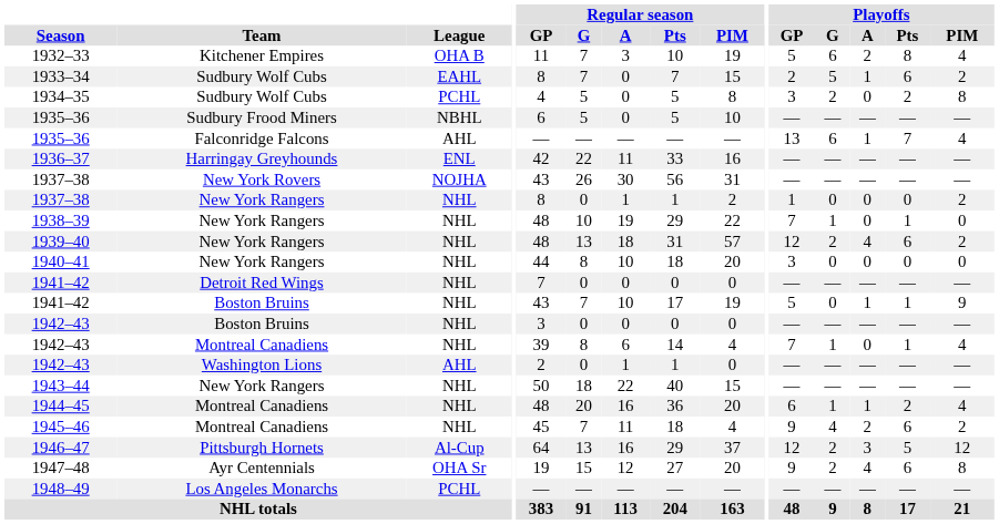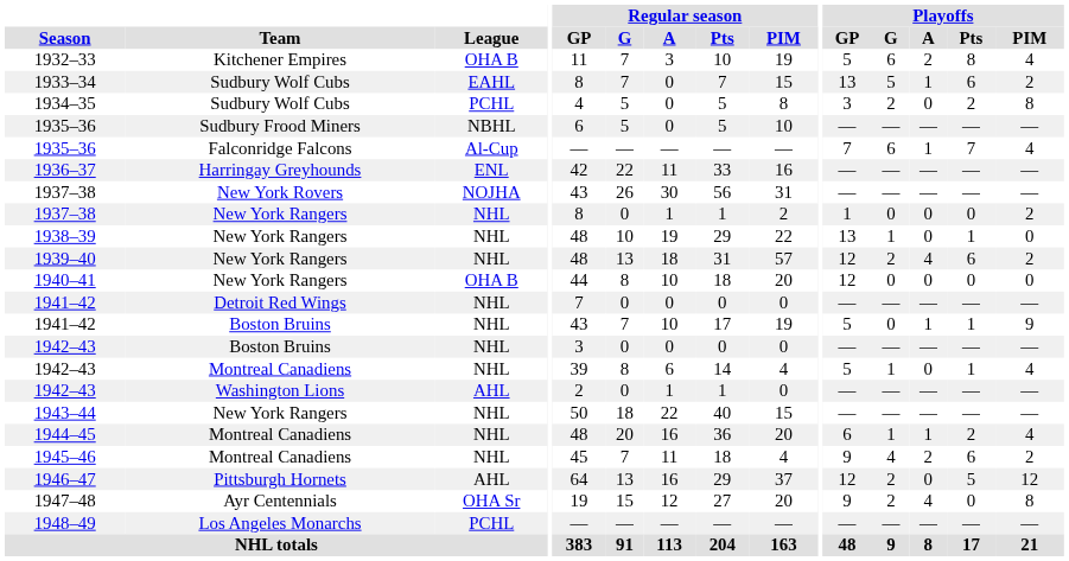 <table border="0" cellpadding="1" cellspacing="0" style="text-align:center; width:60em">
 <tr bgcolor="#e0e0e0">
 <th colspan="3" bgcolor="#ffffff"></th>
 <th rowspan="100" bgcolor="#ffffff"></th>
 <th colspan="5"><a href='#'>Regular season</a></th>
 <th rowspan="100" bgcolor="#ffffff"></th>
 <th colspan="5"><a href='#'>Playoffs</a></th>
 </tr>
 <tr bgcolor="#e0e0e0">
 <th><a href='#'>Season</a></th>
 <th>Team</th>
 <th>League</th>
 <th>GP</th>
 <th><a href='#'>G</a></th>
 <th><a href='#'>A</a></th>
 <th><a href='#'>Pts</a></th>
 <th><a href='#'>PIM</a></th>
 <th>GP</th>
 <th>G</th>
 <th>A</th>
 <th>Pts</th>
 <th>PIM</th>
 </tr>
 <tr>
 <td>1932–33</td>
 <td>Kitchener Empires</td>
 <td><a href='#'>OHA B</a></td>
 <td>11</td>
 <td>7</td>
 <td>3</td>
 <td>10</td>
 <td>19</td>
 <td>5</td>
 <td>6</td>
 <td>2</td>
 <td>8</td>
 <td>4</td>
 </tr>
 <tr bgcolor="#f0f0f0">
 <td>1933–34</td>
 <td>Sudbury Wolf Cubs</td>
 <td><a href='#'>EAHL</a></td>
 <td>8</td>
 <td>7</td>
 <td>0</td>
 <td>7</td>
 <td>15</td>
-<td>2</td>
+<td>13</td>
 <td>5</td>
 <td>1</td>
 <td>6</td>
 <td>2</td>
 </tr>
 <tr>
 <td>1934–35</td>
 <td>Sudbury Wolf Cubs</td>
 <td><a href='#'>PCHL</a></td>
 <td>4</td>
 <td>5</td>
 <td>0</td>
 <td>5</td>
 <td>8</td>
 <td>3</td>
 <td>2</td>
 <td>0</td>
 <td>2</td>
 <td>8</td>
 </tr>
 <tr bgcolor="#f0f0f0">
 <td>1935–36</td>
 <td>Sudbury Frood Miners</td>
 <td>NBHL</td>
 <td>6</td>
 <td>5</td>
 <td>0</td>
 <td>5</td>
 <td>10</td>
 <td>—</td>
 <td>—</td>
 <td>—</td>
 <td>—</td>
 <td>—</td>
 </tr>
 <tr>
 <td><a href='#'>1935–36</a></td>
 <td>Falconridge Falcons</td>
-<td>AHL</td>
+<td><a href='#'>Al-Cup</a></td>
 <td>—</td>
 <td>—</td>
 <td>—</td>
 <td>—</td>
 <td>—</td>
-<td>13</td>
+<td>7</td>
 <td>6</td>
 <td>1</td>
 <td>7</td>
 <td>4</td>
 </tr>
 <tr bgcolor="#f0f0f0">
 <td><a href='#'>1936–37</a></td>
 <td><a href='#'>Harringay Greyhounds</a></td>
 <td><a href='#'>ENL</a></td>
 <td>42</td>
 <td>22</td>
 <td>11</td>
 <td>33</td>
 <td>16</td>
 <td>—</td>
 <td>—</td>
 <td>—</td>
 <td>—</td>
 <td>—</td>
 </tr>
 <tr>
 <td>1937–38</td>
 <td><a href='#'>New York Rovers</a></td>
 <td><a href='#'>NOJHA</a></td>
 <td>43</td>
 <td>26</td>
 <td>30</td>
 <td>56</td>
 <td>31</td>
 <td>—</td>
 <td>—</td>
 <td>—</td>
 <td>—</td>
 <td>—</td>
 </tr>
 <tr bgcolor="#f0f0f0">
 <td><a href='#'>1937–38</a></td>
 <td><a href='#'>New York Rangers</a></td>
 <td><a href='#'>NHL</a></td>
 <td>8</td>
 <td>0</td>
 <td>1</td>
 <td>1</td>
 <td>2</td>
 <td>1</td>
 <td>0</td>
 <td>0</td>
 <td>0</td>
 <td>2</td>
 </tr>
 <tr>
 <td><a href='#'>1938–39</a></td>
 <td>New York Rangers</td>
 <td>NHL</td>
 <td>48</td>
 <td>10</td>
 <td>19</td>
 <td>29</td>
 <td>22</td>
-<td>7</td>
+<td>13</td>
 <td>1</td>
 <td>0</td>
 <td>1</td>
 <td>0</td>
 </tr>
 <tr bgcolor="#f0f0f0">
 <td><a href='#'>1939–40</a></td>
 <td>New York Rangers</td>
 <td>NHL</td>
 <td>48</td>
 <td>13</td>
 <td>18</td>
 <td>31</td>
 <td>57</td>
 <td>12</td>
 <td>2</td>
 <td>4</td>
 <td>6</td>
 <td>2</td>
 </tr>
 <tr>
 <td><a href='#'>1940–41</a></td>
 <td>New York Rangers</td>
-<td>NHL</td>
+<td><a href='#'>OHA B</a></td>
 <td>44</td>
 <td>8</td>
 <td>10</td>
 <td>18</td>
 <td>20</td>
-<td>3</td>
+<td>12</td>
 <td>0</td>
 <td>0</td>
 <td>0</td>
 <td>0</td>
 </tr>
 <tr bgcolor="#f0f0f0">
 <td><a href='#'>1941–42</a></td>
 <td><a href='#'>Detroit Red Wings</a></td>
 <td>NHL</td>
 <td>7</td>
 <td>0</td>
 <td>0</td>
 <td>0</td>
 <td>0</td>
 <td>—</td>
 <td>—</td>
 <td>—</td>
 <td>—</td>
 <td>—</td>
 </tr>
 <tr>
 <td>1941–42</td>
 <td><a href='#'>Boston Bruins</a></td>
 <td>NHL</td>
 <td>43</td>
 <td>7</td>
 <td>10</td>
 <td>17</td>
 <td>19</td>
 <td>5</td>
 <td>0</td>
 <td>1</td>
 <td>1</td>
 <td>9</td>
 </tr>
 <tr bgcolor="#f0f0f0">
 <td><a href='#'>1942–43</a></td>
 <td>Boston Bruins</td>
 <td>NHL</td>
 <td>3</td>
 <td>0</td>
 <td>0</td>
 <td>0</td>
 <td>0</td>
 <td>—</td>
 <td>—</td>
 <td>—</td>
 <td>—</td>
 <td>—</td>
 </tr>
 <tr>
 <td>1942–43</td>
 <td><a href='#'>Montreal Canadiens</a></td>
 <td>NHL</td>
 <td>39</td>
 <td>8</td>
 <td>6</td>
 <td>14</td>
 <td>4</td>
-<td>7</td>
+<td>5</td>
 <td>1</td>
 <td>0</td>
 <td>1</td>
 <td>4</td>
 </tr>
 <tr bgcolor="#f0f0f0">
 <td><a href='#'>1942–43</a></td>
 <td><a href='#'>Washington Lions</a></td>
 <td><a href='#'>AHL</a></td>
 <td>2</td>
 <td>0</td>
 <td>1</td>
 <td>1</td>
 <td>0</td>
 <td>—</td>
 <td>—</td>
 <td>—</td>
 <td>—</td>
 <td>—</td>
 </tr>
 <tr>
 <td><a href='#'>1943–44</a></td>
 <td>New York Rangers</td>
 <td>NHL</td>
 <td>50</td>
 <td>18</td>
 <td>22</td>
 <td>40</td>
 <td>15</td>
 <td>—</td>
 <td>—</td>
 <td>—</td>
 <td>—</td>
 <td>—</td>
 </tr>
 <tr bgcolor="#f0f0f0">
 <td><a href='#'>1944–45</a></td>
 <td>Montreal Canadiens</td>
 <td>NHL</td>
 <td>48</td>
 <td>20</td>
 <td>16</td>
 <td>36</td>
 <td>20</td>
 <td>6</td>
 <td>1</td>
 <td>1</td>
 <td>2</td>
 <td>4</td>
 </tr>
 <tr>
 <td><a href='#'>1945–46</a></td>
 <td>Montreal Canadiens</td>
 <td>NHL</td>
 <td>45</td>
 <td>7</td>
 <td>11</td>
 <td>18</td>
 <td>4</td>
 <td>9</td>
 <td>4</td>
 <td>2</td>
 <td>6</td>
 <td>2</td>
 </tr>
 <tr bgcolor="#f0f0f0">
 <td><a href='#'>1946–47</a></td>
 <td><a href='#'>Pittsburgh Hornets</a></td>
-<td><a href='#'>Al-Cup</a></td>
+<td>AHL</td>
 <td>64</td>
 <td>13</td>
 <td>16</td>
 <td>29</td>
 <td>37</td>
 <td>12</td>
 <td>2</td>
-<td>3</td>
+<td>0</td>
 <td>5</td>
 <td>12</td>
 </tr>
 <tr>
 <td>1947–48</td>
 <td>Ayr Centennials</td>
 <td><a href='#'>OHA Sr</a></td>
 <td>19</td>
 <td>15</td>
 <td>12</td>
 <td>27</td>
 <td>20</td>
 <td>9</td>
 <td>2</td>
 <td>4</td>
-<td>6</td>
+<td>0</td>
 <td>8</td>
 </tr>
 <tr bgcolor="#f0f0f0">
 <td><a href='#'>1948–49</a></td>
 <td><a href='#'>Los Angeles Monarchs</a></td>
 <td><a href='#'>PCHL</a></td>
 <td>—</td>
 <td>—</td>
 <td>—</td>
 <td>—</td>
 <td>—</td>
 <td>—</td>
 <td>—</td>
 <td>—</td>
 <td>—</td>
 <td>—</td>
 </tr>
 <tr bgcolor="#e0e0e0">
 <th colspan="3">NHL totals</th>
 <th>383</th>
 <th>91</th>
 <th>113</th>
 <th>204</th>
 <th>163</th>
 <th>48</th>
 <th>9</th>
 <th>8</th>
 <th>17</th>
 <th>21</th>
 </tr>
 </table>
